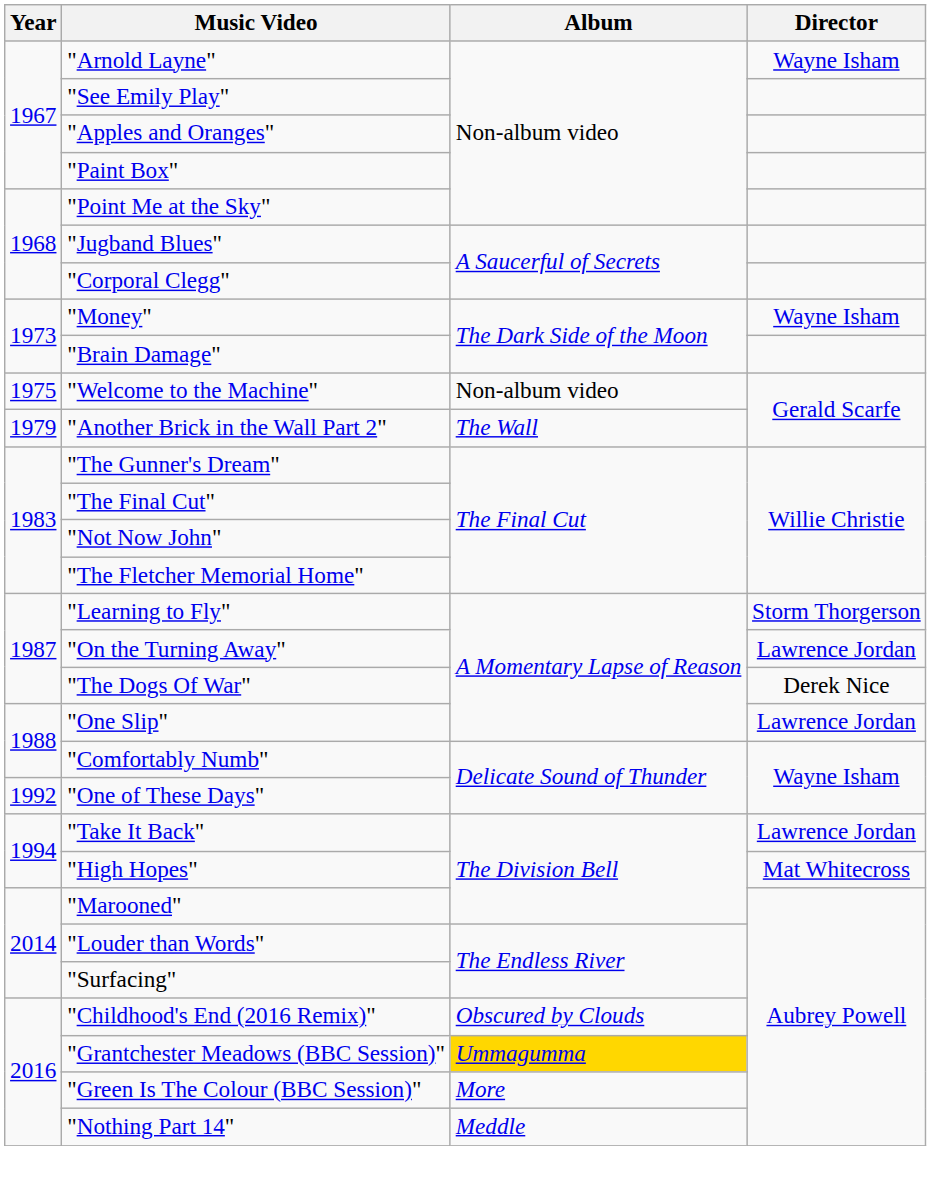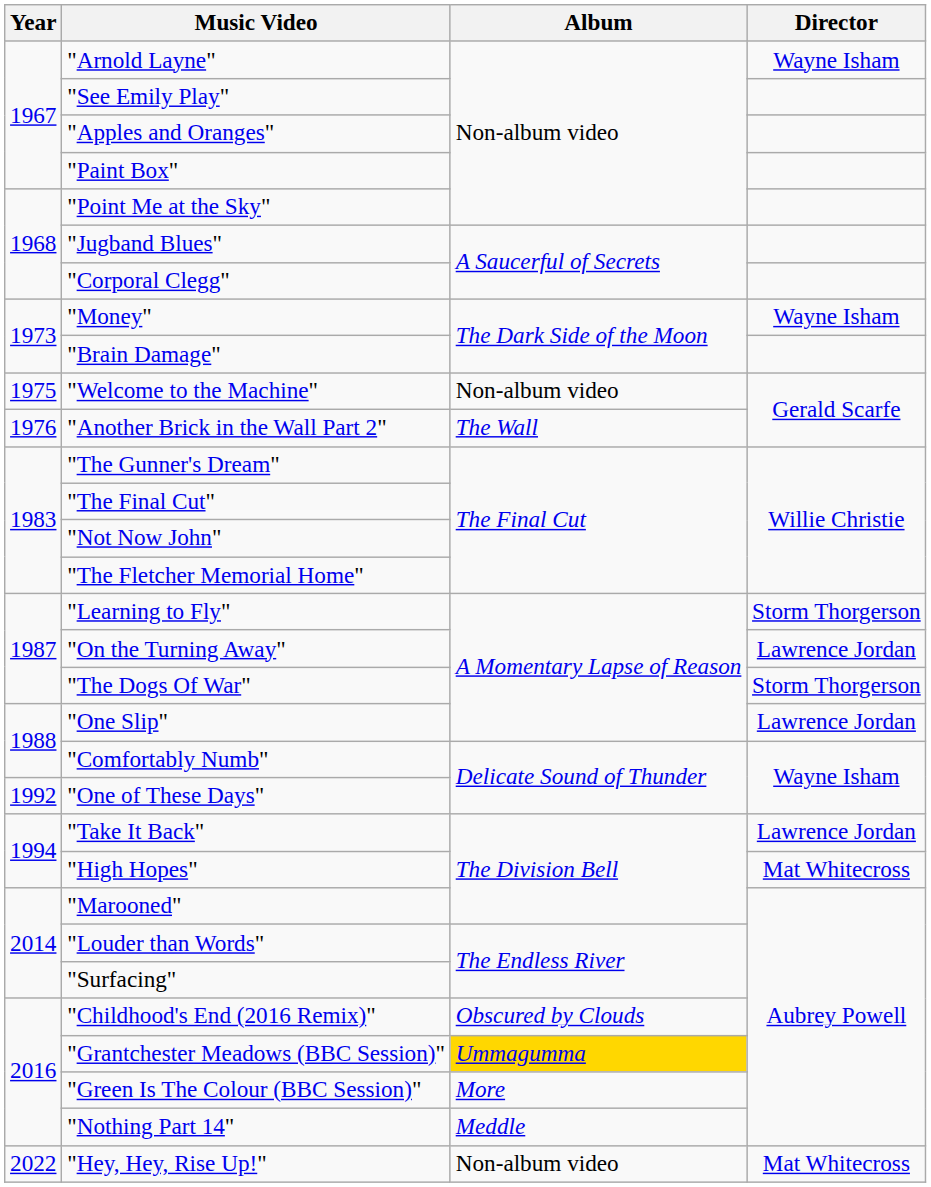 <table class="wikitable">
 <tr>
 <th>Year</th>
 <th>Music Video</th>
 <th>Album</th>
 <th>Director</th>
 </tr>
 <tr>
 <td rowspan="4" align="center"><a href='#'>1967</a></td>
 <td align="left">"<a href='#'>Arnold Layne</a>"</td>
 <td rowspan="5">Non-album video</td>
 <td rowspan="1" align="center"><a href='#'>Wayne Isham</a></td>
 </tr>
 <tr>
 <td align="left">"<a href='#'>See Emily Play</a>"</td>
 <td></td>
 </tr>
 <tr>
 <td align="left">"<a href='#'>Apples and Oranges</a>"</td>
 <td></td>
 </tr>
 <tr>
 <td align="left">"<a href='#'>Paint Box</a>"</td>
 <td></td>
 </tr>
 <tr>
 <td rowspan="3" align="center"><a href='#'>1968</a></td>
 <td align="left">"<a href='#'>Point Me at the Sky</a>"</td>
 <td></td>
 </tr>
 <tr>
 <td>"<a href='#'>Jugband Blues</a>"</td>
 <td rowspan="2"><em><a href='#'>A Saucerful of Secrets</a></em></td>
 <td></td>
 </tr>
 <tr>
 <td>"<a href='#'>Corporal Clegg</a>"</td>
 <td></td>
 </tr>
 <tr>
 <td rowspan="2" align="center"><a href='#'>1973</a></td>
 <td align="left">"<a href='#'>Money</a>"</td>
 <td rowspan="2"><em><a href='#'>The Dark Side of the Moon</a></em></td>
 <td rowspan="1" align="center"><a href='#'>Wayne Isham</a></td>
 </tr>
 <tr>
 <td align="left">"<a href='#'>Brain Damage</a>"</td>
 <td></td>
 </tr>
 <tr>
 <td><a href='#'>1975</a></td>
 <td align="left">"<a href='#'>Welcome to the Machine</a>"</td>
 <td rowspan="1">Non-album video</td>
 <td rowspan="2" align="center"><a href='#'>Gerald Scarfe</a></td>
 </tr>
 <tr>
-<td><a href='#'>1979</a></td>
+<td><a href='#'>1976</a></td>
 <td align="left">"<a href='#'>Another Brick in the Wall Part 2</a>"</td>
 <td rowspan="1"><em><a href='#'>The Wall</a></em></td>
 </tr>
 <tr>
 <td rowspan="4" align="center"><a href='#'>1983</a></td>
 <td align="left">"<a href='#'>The Gunner's Dream</a>"</td>
 <td rowspan="4"><em><a href='#'>The Final Cut</a></em></td>
 <td rowspan="4" align="center"><a href='#'>Willie Christie</a></td>
 </tr>
 <tr>
 <td align="left">"<a href='#'>The Final Cut</a>"</td>
 </tr>
 <tr>
 <td align="left">"<a href='#'>Not Now John</a>"</td>
 </tr>
 <tr>
 <td align="left">"<a href='#'>The Fletcher Memorial Home</a>"</td>
 </tr>
 <tr>
 <td rowspan="3" align="center"><a href='#'>1987</a></td>
 <td align="left">"<a href='#'>Learning to Fly</a>"</td>
 <td rowspan="4"><em><a href='#'>A Momentary Lapse of Reason</a></em></td>
 <td rowspan="1" align="center"><a href='#'>Storm Thorgerson</a></td>
 </tr>
 <tr>
 <td align="left">"<a href='#'>On the Turning Away</a>"</td>
 <td rowspan="1" align="center"><a href='#'>Lawrence Jordan</a></td>
 </tr>
 <tr>
 <td align="left">"<a href='#'>The Dogs Of War</a>"</td>
-<td rowspan="1" align="center">Derek Nice</td>
+<td rowspan="1" align="center"><a href='#'>Storm Thorgerson</a></td>
 </tr>
 <tr>
 <td rowspan="2" align="center"><a href='#'>1988</a></td>
 <td align="left">"<a href='#'>One Slip</a>"</td>
 <td rowspan="1" align="center"><a href='#'>Lawrence Jordan</a></td>
 </tr>
 <tr>
 <td align="left">"<a href='#'>Comfortably Numb</a>"</td>
 <td rowspan="2"><em><a href='#'>Delicate Sound of Thunder</a></em></td>
 <td rowspan="2" align="center"><a href='#'>Wayne Isham</a></td>
 </tr>
 <tr>
 <td rowspan="1" align="center"><a href='#'>1992</a></td>
 <td align="left">"<a href='#'>One of These Days</a>"</td>
 </tr>
 <tr>
 <td rowspan="2" align="center"><a href='#'>1994</a></td>
 <td align="left">"<a href='#'>Take It Back</a>"</td>
 <td rowspan="3"><em><a href='#'>The Division Bell</a></em></td>
 <td rowspan="1" align="center"><a href='#'>Lawrence Jordan</a></td>
 </tr>
 <tr>
 <td align="left">"<a href='#'>High Hopes</a>"</td>
 <td rowspan="1" align="center"><a href='#'>Mat Whitecross</a></td>
 </tr>
 <tr>
 <td rowspan="3" align="center"><a href='#'>2014</a></td>
 <td align="left">"<a href='#'>Marooned</a>"</td>
 <td rowspan="7" align="center"><a href='#'>Aubrey Powell</a></td>
 </tr>
 <tr>
 <td align="left">"<a href='#'>Louder than Words</a>"</td>
 <td rowspan="2"><em><a href='#'>The Endless River</a></em></td>
 </tr>
 <tr>
 <td align="left">"Surfacing"</td>
 </tr>
 <tr>
 <td rowspan="4" align="center"><a href='#'>2016</a></td>
 <td align="left">"<a href='#'>Childhood's End (2016 Remix)</a>"</td>
 <td><em><a href='#'>Obscured by Clouds</a></em></td>
 </tr>
 <tr>
 <td align="left">"<a href='#'>Grantchester Meadows (BBC Session)</a>"</td>
 <td style="background: gold;"><em><a href='#'>Ummagumma</a></em></td>
 </tr>
 <tr>
 <td align="left">"<a href='#'>Green Is The Colour (BBC Session)</a>"</td>
 <td><em><a href='#'>More</a></em></td>
 </tr>
 <tr>
 <td align="left">"<a href='#'>Nothing Part 14</a>"</td>
 <td><em><a href='#'>Meddle</a></em></td>
 </tr>
+<tr>
+<td><a href='#'>2022</a></td>
+<td align="left">"<a href='#'>Hey, Hey, Rise Up!</a>"</td>
+<td rowspan="1">Non-album video</td>
+<td rowspan="1" align="center"><a href='#'>Mat Whitecross</a></td>
+</tr>
 </table>
